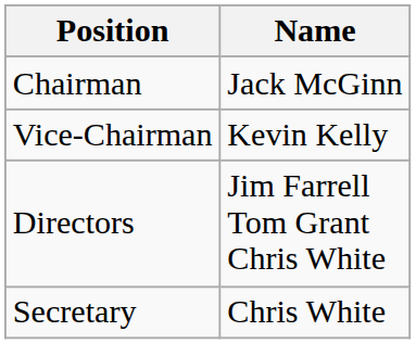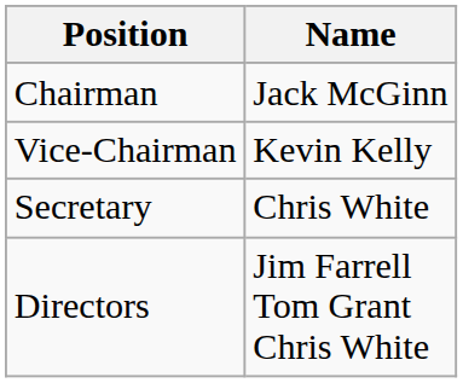 <table class="wikitable">
 <tr>
 <th>Position</th>
 <th>Name</th>
 </tr>
 <tr>
 <td>Chairman</td>
 <td>Jack McGinn</td>
 </tr>
 <tr>
 <td>Vice-Chairman</td>
 <td>Kevin Kelly</td>
 </tr>
 <tr>
+<td>Secretary</td>
+<td>Chris White</td>
+</tr>
+<tr>
 <td>Directors</td>
 <td>Jim Farrell<br>Tom Grant<br>Chris White</td>
 </tr>
-<tr>
-<td>Secretary</td>
-<td>Chris White</td>
-</tr>
 </table>
